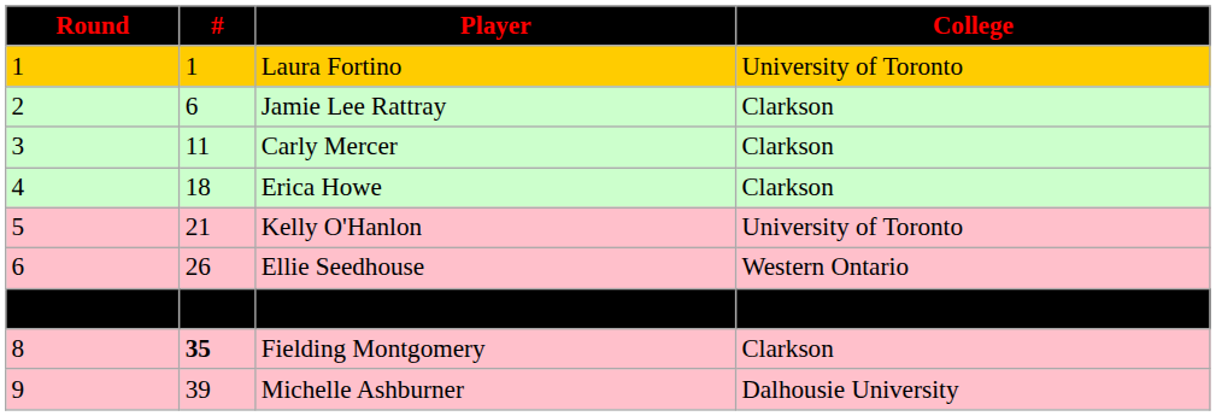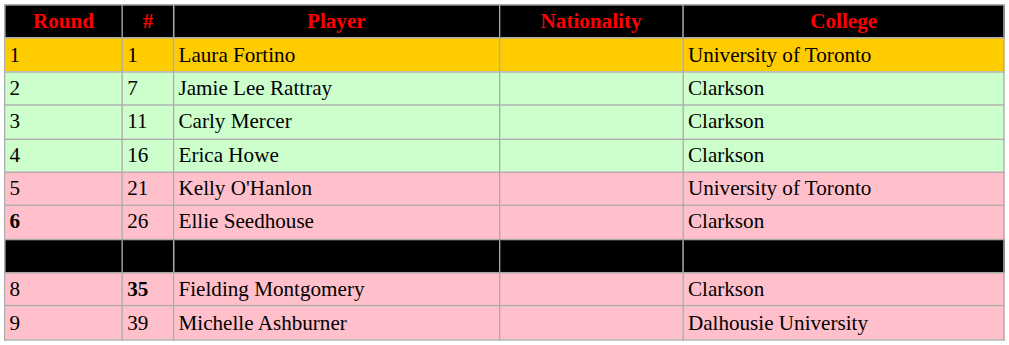 <table class="wikitable" width="60%">
 <tr align="center"  style="background:black;color:red;">
 <td><strong>Round</strong></td>
 <td><strong>#</strong></td>
 <td><strong>Player</strong></td>
+<td><strong>Nationality</strong></td>
 <td><strong>College</strong></td>
 </tr>
 <tr bgcolor="#FFCC00">
 <td>1</td>
 <td>1</td>
 <td>Laura Fortino</td>
+<td></td>
 <td>University of Toronto</td>
 </tr>
 <tr bgcolor="#CCFFCC">
 <td>2</td>
-<td>6</td>
+<td>7</td>
 <td>Jamie Lee Rattray</td>
+<td></td>
 <td>Clarkson</td>
 </tr>
 <tr bgcolor="#CCFFCC">
 <td>3</td>
 <td>11</td>
 <td>Carly Mercer</td>
+<td></td>
 <td>Clarkson</td>
 </tr>
 <tr bgcolor="#CCFFCC">
 <td>4</td>
-<td>18</td>
+<td>16</td>
 <td>Erica Howe</td>
+<td></td>
 <td>Clarkson</td>
 </tr>
 <tr bgcolor="pink">
 <td>5</td>
 <td>21</td>
 <td>Kelly O'Hanlon</td>
+<td></td>
 <td>University of Toronto</td>
 </tr>
 <tr bgcolor="pink">
-<td>6</td>
+<td><strong>6</strong></td>
 <td>26</td>
 <td>Ellie Seedhouse</td>
-<td>Western Ontario</td>
+<td></td>
+<td>Clarkson</td>
 </tr>
 <tr bgcolor=" ">
 <td>7</td>
-<td>31</td>
+<td>34</td>
 <td>Jennifer Ward</td>
+<td></td>
 <td></td>
 </tr>
 <tr bgcolor="pink">
 <td>8</td>
 <td><strong>35</strong></td>
 <td>Fielding Montgomery</td>
+<td></td>
 <td>Clarkson</td>
 </tr>
 <tr bgcolor="pink">
 <td>9</td>
 <td>39</td>
 <td>Michelle Ashburner</td>
+<td></td>
 <td>Dalhousie University</td>
 </tr>
 </table>
